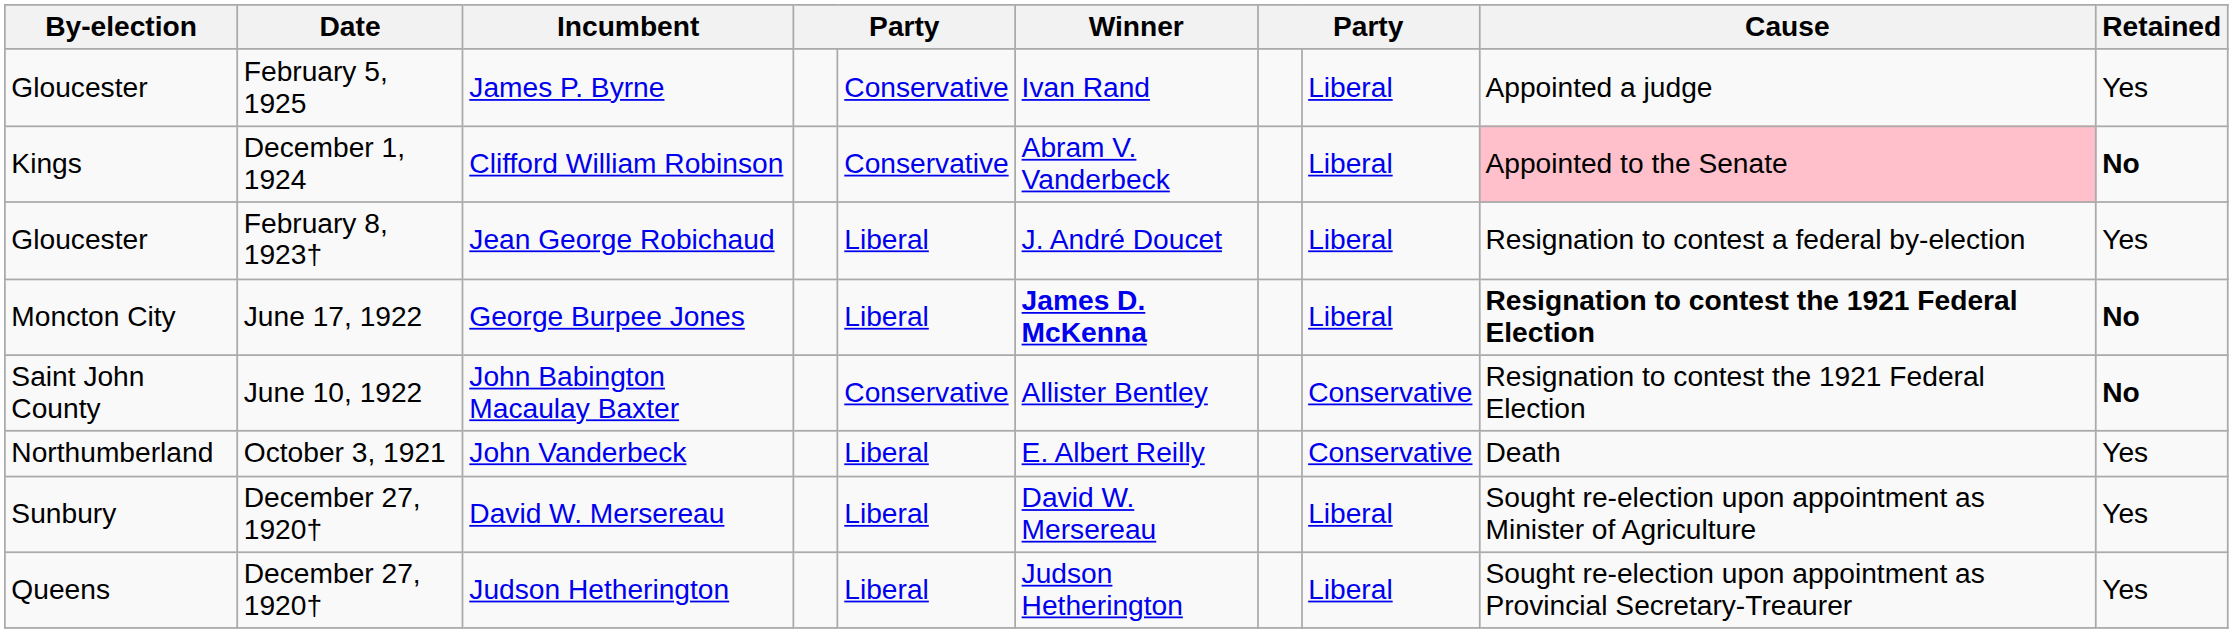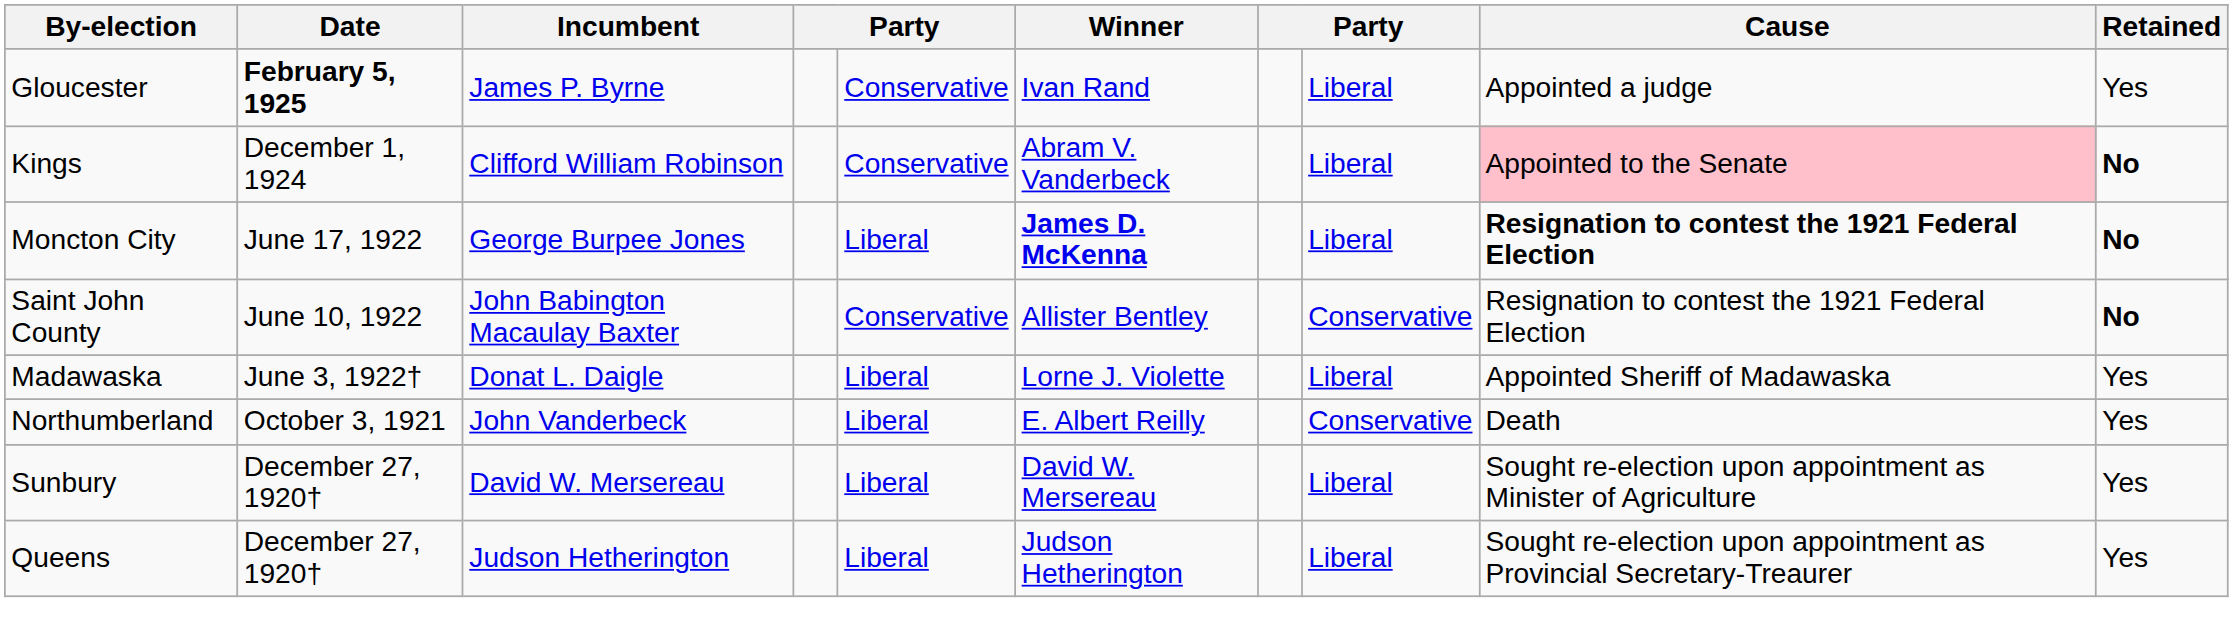 <table class=wikitable style="width:100%">
 <tr>
 <th>By-election</th>
 <th>Date</th>
 <th>Incumbent</th>
 <th colspan=2>Party</th>
 <th>Winner</th>
 <th colspan=2>Party</th>
 <th>Cause</th>
 <th>Retained</th>
 </tr>
 <tr>
 <td>Gloucester</td>
-<td>February 5, 1925</td>
+<td><strong>February 5, 1925</strong></td>
 <td><a href='#'>James P. Byrne</a></td>
 <td>    </td>
 <td><a href='#'>Conservative</a></td>
 <td><a href='#'>Ivan Rand</a></td>
 <td>    </td>
 <td><a href='#'>Liberal</a></td>
 <td>Appointed a judge</td>
 <td>Yes</td>
 </tr>
 <tr>
 <td>Kings</td>
 <td>December 1, 1924</td>
 <td><a href='#'>Clifford William Robinson</a></td>
 <td>    </td>
 <td><a href='#'>Conservative</a></td>
 <td><a href='#'>Abram V. Vanderbeck</a></td>
 <td>    </td>
 <td><a href='#'>Liberal</a></td>
 <td style="background: pink;">Appointed to the Senate</td>
 <td><strong>No</strong></td>
-</tr>
-<tr>
-<td>Gloucester</td>
-<td>February 8, 1923†</td>
-<td><a href='#'>Jean George Robichaud</a></td>
-<td>    </td>
-<td><a href='#'>Liberal</a></td>
-<td><a href='#'>J. André Doucet</a></td>
-<td>    </td>
-<td><a href='#'>Liberal</a></td>
-<td>Resignation to contest a federal by-election</td>
-<td>Yes</td>
 </tr>
 <tr>
 <td>Moncton City</td>
 <td>June 17, 1922</td>
 <td><a href='#'>George Burpee Jones</a></td>
 <td>    </td>
 <td><a href='#'>Liberal</a></td>
 <td><strong><a href='#'>James D. McKenna</a></strong></td>
 <td>    </td>
 <td><a href='#'>Liberal</a></td>
 <td><strong>Resignation to contest the 1921 Federal Election</strong></td>
 <td><strong>No</strong></td>
 </tr>
 <tr>
 <td>Saint John County</td>
 <td>June 10, 1922</td>
 <td><a href='#'>John Babington Macaulay Baxter</a></td>
 <td>    </td>
 <td><a href='#'>Conservative</a></td>
 <td><a href='#'>Allister Bentley</a></td>
 <td>    </td>
 <td><a href='#'>Conservative</a></td>
 <td>Resignation to contest the 1921 Federal Election</td>
 <td><strong>No</strong></td>
+</tr>
+<tr>
+<td>Madawaska</td>
+<td>June 3, 1922†</td>
+<td><a href='#'>Donat L. Daigle</a></td>
+<td>    </td>
+<td><a href='#'>Liberal</a></td>
+<td><a href='#'>Lorne J. Violette</a></td>
+<td>    </td>
+<td><a href='#'>Liberal</a></td>
+<td>Appointed Sheriff of Madawaska</td>
+<td>Yes</td>
 </tr>
 <tr>
 <td>Northumberland</td>
 <td>October 3, 1921</td>
 <td><a href='#'>John Vanderbeck</a></td>
 <td>    </td>
 <td><a href='#'>Liberal</a></td>
 <td><a href='#'>E. Albert Reilly</a></td>
 <td>    </td>
 <td><a href='#'>Conservative</a></td>
 <td>Death</td>
 <td>Yes</td>
 </tr>
 <tr>
 <td>Sunbury</td>
 <td>December 27, 1920†</td>
 <td><a href='#'>David W. Mersereau</a></td>
 <td>    </td>
 <td><a href='#'>Liberal</a></td>
 <td><a href='#'>David W. Mersereau</a></td>
 <td>    </td>
 <td><a href='#'>Liberal</a></td>
 <td>Sought re-election upon appointment as Minister of Agriculture</td>
 <td>Yes</td>
 </tr>
 <tr>
 <td>Queens</td>
 <td>December 27, 1920†</td>
 <td><a href='#'>Judson Hetherington</a></td>
 <td>    </td>
 <td><a href='#'>Liberal</a></td>
 <td><a href='#'>Judson Hetherington</a></td>
 <td>    </td>
 <td><a href='#'>Liberal</a></td>
 <td>Sought re-election upon appointment as Provincial Secretary-Treaurer</td>
 <td>Yes</td>
 </tr>
 </table>
